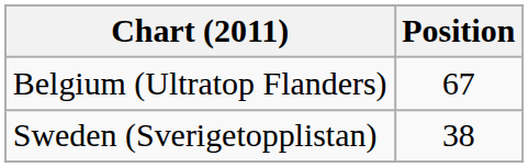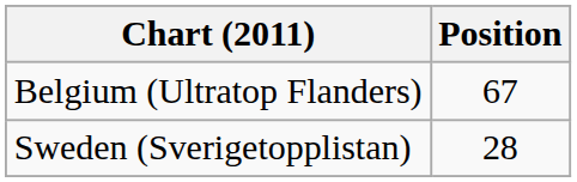 <table class="wikitable sortable">
 <tr>
 <th>Chart (2011)</th>
 <th>Position</th>
 </tr>
 <tr>
 <td>Belgium (Ultratop Flanders)</td>
 <td style="text-align:center;">67</td>
 </tr>
 <tr>
 <td>Sweden (Sverigetopplistan)</td>
-<td style="text-align:center;">38</td>
+<td style="text-align:center;">28</td>
 </tr>
 </table>
